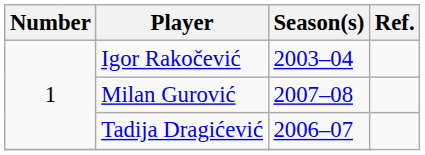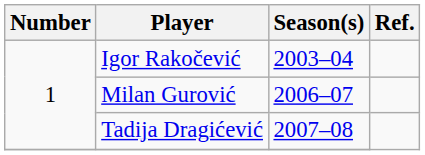 <table class="wikitable">
 <tr>
 <th>Number</th>
 <th>Player</th>
 <th>Season(s)</th>
 <th>Ref.</th>
 </tr>
 <tr>
 <td rowspan=3 style="text-align:center;">1</td>
 <td> <a href='#'>Igor Rakočević</a></td>
 <td><a href='#'>2003–04</a></td>
 <td></td>
 </tr>
 <tr>
 <td> <a href='#'>Milan Gurović</a></td>
-<td><a href='#'>2007–08</a></td>
+<td><a href='#'>2006–07</a></td>
 <td></td>
 </tr>
 <tr>
 <td> <a href='#'>Tadija Dragićević</a></td>
-<td><a href='#'>2006–07</a></td>
+<td><a href='#'>2007–08</a></td>
 </tr>
 <tr>
 </tr>
 </table>
